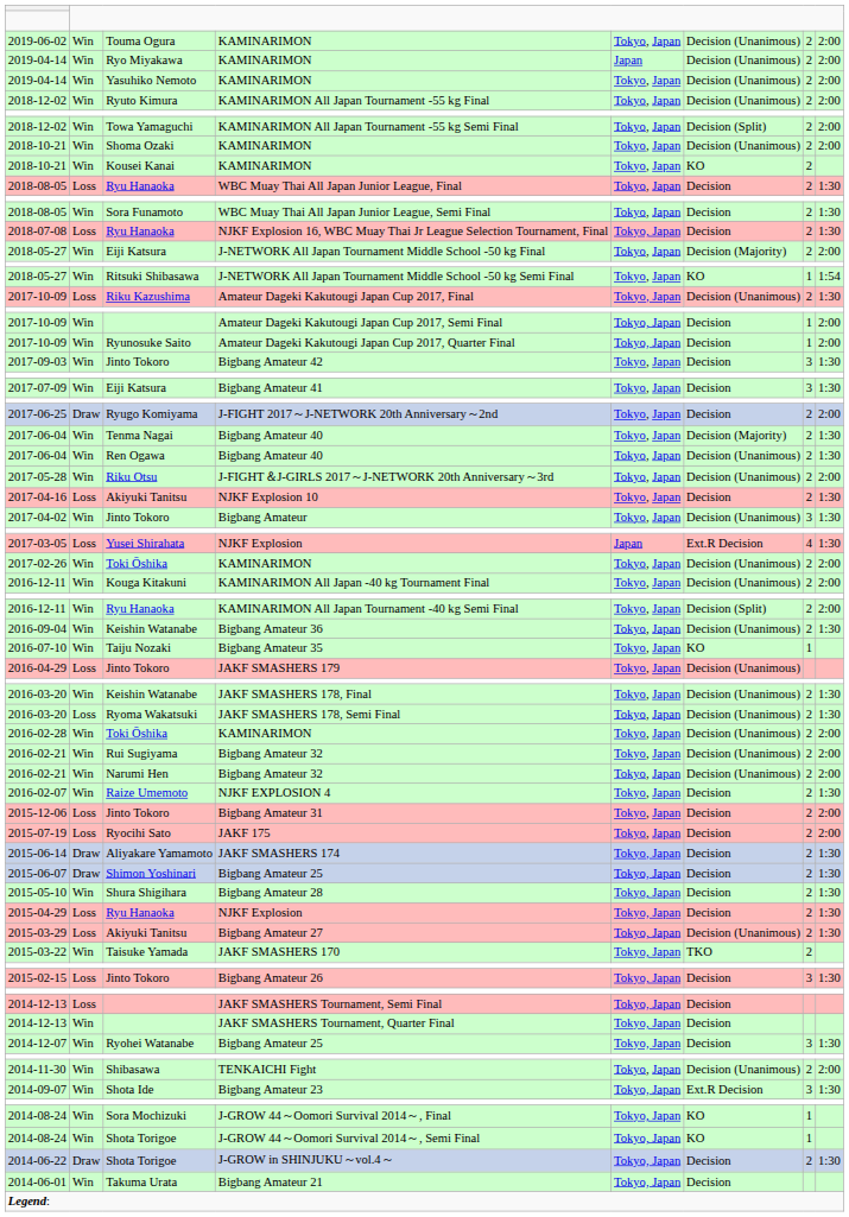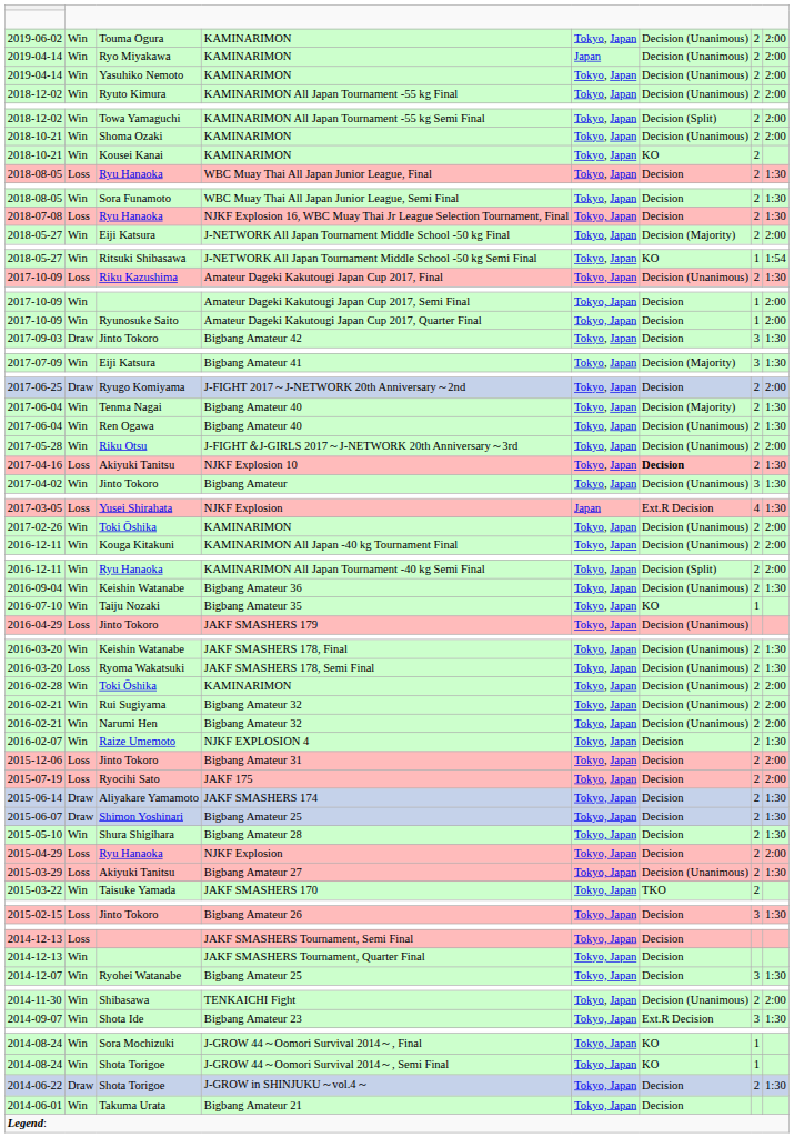 <table class="wikitable mw-collapsible mw-collapsed">
 <tr>
 <th></th>
 </tr>
 <tr>
 <td><br></td>
 </tr>
 <tr style="background:#cfc;">
 <td>2019-06-02</td>
 <td>Win</td>
 <td align=left> Touma Ogura</td>
 <td>KAMINARIMON</td>
 <td><a href='#'>Tokyo</a>, <a href='#'>Japan</a></td>
 <td>Decision (Unanimous)</td>
 <td>2</td>
 <td>2:00</td>
 </tr>
 <tr style="background:#cfc;">
 <td>2019-04-14</td>
 <td>Win</td>
 <td align=left> Ryo Miyakawa</td>
 <td>KAMINARIMON</td>
 <td><a href='#'>Japan</a></td>
 <td>Decision (Unanimous)</td>
 <td>2</td>
 <td>2:00</td>
 </tr>
 <tr style="background:#cfc;">
 <td>2019-04-14</td>
 <td>Win</td>
 <td align=left> Yasuhiko Nemoto</td>
 <td>KAMINARIMON</td>
 <td><a href='#'>Tokyo</a>, <a href='#'>Japan</a></td>
 <td>Decision (Unanimous)</td>
 <td>2</td>
 <td>2:00</td>
 </tr>
 <tr style="background:#cfc;">
 <td>2018-12-02</td>
 <td>Win</td>
 <td align=left> Ryuto Kimura</td>
 <td>KAMINARIMON All Japan Tournament -55 kg Final</td>
 <td><a href='#'>Tokyo</a>, <a href='#'>Japan</a></td>
 <td>Decision (Unanimous)</td>
 <td>2</td>
 <td>2:00</td>
 </tr>
 <tr>
 <th style=background:white colspan=9></th>
 </tr>
 <tr style="background:#cfc;">
 <td>2018-12-02</td>
 <td>Win</td>
 <td align=left> Towa Yamaguchi</td>
 <td>KAMINARIMON All Japan Tournament -55 kg Semi Final</td>
 <td><a href='#'>Tokyo</a>, <a href='#'>Japan</a></td>
 <td>Decision (Split)</td>
 <td>2</td>
 <td>2:00</td>
 </tr>
 <tr style="background:#cfc;">
 <td>2018-10-21</td>
 <td>Win</td>
 <td align=left> Shoma Ozaki</td>
 <td>KAMINARIMON</td>
 <td><a href='#'>Tokyo</a>, <a href='#'>Japan</a></td>
 <td>Decision (Unanimous)</td>
 <td>2</td>
 <td>2:00</td>
 </tr>
 <tr style="background:#cfc;">
 <td>2018-10-21</td>
 <td>Win</td>
 <td align=left> Kousei Kanai</td>
 <td>KAMINARIMON</td>
 <td><a href='#'>Tokyo</a>, <a href='#'>Japan</a></td>
 <td>KO</td>
 <td>2</td>
 <td></td>
 </tr>
 <tr style="background:#fbb;">
 <td>2018-08-05</td>
 <td>Loss</td>
 <td align=left> <a href='#'>Ryu Hanaoka</a></td>
 <td>WBC Muay Thai All Japan Junior League, Final</td>
 <td><a href='#'>Tokyo</a>, <a href='#'>Japan</a></td>
 <td>Decision</td>
 <td>2</td>
 <td>1:30</td>
 </tr>
 <tr>
 <th style=background:white colspan=9></th>
 </tr>
 <tr style="background:#cfc;">
 <td>2018-08-05</td>
 <td>Win</td>
 <td align=left> Sora Funamoto</td>
 <td>WBC Muay Thai All Japan Junior League, Semi Final</td>
 <td><a href='#'>Tokyo</a>, <a href='#'>Japan</a></td>
 <td>Decision</td>
 <td>2</td>
 <td>1:30</td>
 </tr>
 <tr style="background:#fbb;">
 <td>2018-07-08</td>
 <td>Loss</td>
 <td align=left> <a href='#'>Ryu Hanaoka</a></td>
 <td>NJKF Explosion 16, WBC Muay Thai Jr League Selection Tournament, Final</td>
 <td><a href='#'>Tokyo, Japan</a></td>
 <td>Decision</td>
 <td>2</td>
 <td>1:30</td>
 </tr>
 <tr style="background:#cfc;">
 <td>2018-05-27</td>
 <td>Win</td>
 <td align=left> Eiji Katsura</td>
 <td>J-NETWORK All Japan Tournament Middle School -50 kg Final</td>
 <td><a href='#'>Tokyo</a>, <a href='#'>Japan</a></td>
 <td>Decision (Majority)</td>
 <td>2</td>
 <td>2:00</td>
 </tr>
 <tr>
 <th style=background:white colspan=9></th>
 </tr>
 <tr style="background:#cfc;">
 <td>2018-05-27</td>
 <td>Win</td>
 <td align=left> Ritsuki Shibasawa</td>
 <td>J-NETWORK All Japan Tournament Middle School -50 kg Semi Final</td>
 <td><a href='#'>Tokyo</a>, <a href='#'>Japan</a></td>
 <td>KO</td>
 <td>1</td>
 <td>1:54</td>
 </tr>
 <tr style="background:#fbb;">
 <td>2017-10-09</td>
 <td>Loss</td>
 <td align=left> <a href='#'>Riku Kazushima</a></td>
 <td>Amateur Dageki Kakutougi Japan Cup 2017, Final</td>
 <td><a href='#'>Tokyo, Japan</a></td>
 <td>Decision (Unanimous)</td>
 <td>2</td>
 <td>1:30</td>
 </tr>
 <tr>
 <th style=background:white colspan=9></th>
 </tr>
 <tr style="background:#cfc;">
 <td>2017-10-09</td>
 <td>Win</td>
 <td align=left></td>
 <td>Amateur Dageki Kakutougi Japan Cup 2017, Semi Final</td>
 <td><a href='#'>Tokyo, Japan</a></td>
 <td>Decision</td>
 <td>1</td>
 <td>2:00</td>
 </tr>
 <tr style="background:#cfc;">
 <td>2017-10-09</td>
 <td>Win</td>
 <td align=left> Ryunosuke Saito</td>
 <td>Amateur Dageki Kakutougi Japan Cup 2017, Quarter Final</td>
 <td><a href='#'>Tokyo, Japan</a></td>
 <td>Decision</td>
 <td>1</td>
 <td>2:00</td>
 </tr>
 <tr style="background:#cfc;">
 <td>2017-09-03</td>
-<td>Win</td>
+<td>Draw</td>
 <td align=left> Jinto Tokoro</td>
 <td>Bigbang Amateur 42</td>
 <td><a href='#'>Tokyo</a>, <a href='#'>Japan</a></td>
 <td>Decision</td>
 <td>3</td>
 <td>1:30</td>
 </tr>
 <tr>
 <th style=background:white colspan=9></th>
 </tr>
 <tr style="background:#cfc;">
 <td>2017-07-09</td>
 <td>Win</td>
 <td align=left> Eiji Katsura</td>
 <td>Bigbang Amateur 41</td>
 <td><a href='#'>Tokyo</a>, <a href='#'>Japan</a></td>
-<td>Decision</td>
+<td>Decision (Majority)</td>
 <td>3</td>
 <td>1:30</td>
 </tr>
 <tr>
 <th style=background:white colspan=9></th>
 </tr>
 <tr style="background:#c5d2ea;">
 <td>2017-06-25</td>
 <td>Draw</td>
 <td align=left> Ryugo Komiyama</td>
 <td>J-FIGHT 2017～J-NETWORK 20th Anniversary～2nd</td>
 <td><a href='#'>Tokyo</a>, <a href='#'>Japan</a></td>
 <td>Decision</td>
 <td>2</td>
 <td>2:00</td>
 </tr>
 <tr style="background:#cfc;">
 <td>2017-06-04</td>
 <td>Win</td>
 <td align=left> Tenma Nagai</td>
 <td>Bigbang Amateur 40</td>
 <td><a href='#'>Tokyo</a>, <a href='#'>Japan</a></td>
 <td>Decision (Majority)</td>
 <td>2</td>
 <td>1:30</td>
 </tr>
 <tr style="background:#cfc;">
 <td>2017-06-04</td>
 <td>Win</td>
 <td align=left> Ren Ogawa</td>
 <td>Bigbang Amateur 40</td>
 <td><a href='#'>Tokyo</a>, <a href='#'>Japan</a></td>
 <td>Decision (Unanimous)</td>
 <td>2</td>
 <td>1:30</td>
 </tr>
 <tr style="background:#cfc;">
 <td>2017-05-28</td>
 <td>Win</td>
 <td align=left> <a href='#'>Riku Otsu</a></td>
 <td>J-FIGHT＆J-GIRLS 2017～J-NETWORK 20th Anniversary～3rd</td>
 <td><a href='#'>Tokyo</a>, <a href='#'>Japan</a></td>
 <td>Decision (Unanimous)</td>
 <td>2</td>
 <td>2:00</td>
 </tr>
 <tr style="background:#fbb;">
 <td>2017-04-16</td>
 <td>Loss</td>
 <td align=left> Akiyuki Tanitsu</td>
 <td>NJKF Explosion 10</td>
 <td><a href='#'>Tokyo</a>, <a href='#'>Japan</a></td>
-<td>Decision</td>
+<td><strong>Decision</strong></td>
 <td>2</td>
 <td>1:30</td>
 </tr>
 <tr style="background:#cfc;">
 <td>2017-04-02</td>
 <td>Win</td>
 <td align=left> Jinto Tokoro</td>
 <td>Bigbang Amateur</td>
 <td><a href='#'>Tokyo</a>, <a href='#'>Japan</a></td>
 <td>Decision (Unanimous)</td>
 <td>3</td>
 <td>1:30</td>
 </tr>
 <tr>
 <th style=background:white colspan=9></th>
 </tr>
 <tr style="background:#fbb;">
 <td>2017-03-05</td>
 <td>Loss</td>
 <td align=left> <a href='#'>Yusei Shirahata</a></td>
 <td>NJKF Explosion</td>
 <td><a href='#'>Japan</a></td>
 <td>Ext.R Decision</td>
 <td>4</td>
 <td>1:30</td>
 </tr>
 <tr style="background:#cfc;">
 <td>2017-02-26</td>
 <td>Win</td>
 <td align=left> <a href='#'>Toki Ōshika</a></td>
 <td>KAMINARIMON</td>
 <td><a href='#'>Tokyo</a>, <a href='#'>Japan</a></td>
 <td>Decision (Unanimous)</td>
 <td>2</td>
 <td>2:00</td>
 </tr>
 <tr style="background:#cfc;">
 <td>2016-12-11</td>
 <td>Win</td>
 <td align=left> Kouga Kitakuni</td>
 <td>KAMINARIMON All Japan -40 kg Tournament Final</td>
 <td><a href='#'>Tokyo</a>, <a href='#'>Japan</a></td>
 <td>Decision (Unanimous)</td>
 <td>2</td>
 <td>2:00</td>
 </tr>
 <tr>
 <th style=background:white colspan=9></th>
 </tr>
 <tr style="background:#cfc;">
 <td>2016-12-11</td>
 <td>Win</td>
 <td align=left> <a href='#'>Ryu Hanaoka</a></td>
 <td>KAMINARIMON All Japan Tournament -40 kg Semi Final</td>
 <td><a href='#'>Tokyo</a>, <a href='#'>Japan</a></td>
 <td>Decision (Split)</td>
 <td>2</td>
 <td>2:00</td>
 </tr>
 <tr style="background:#cfc;">
 <td>2016-09-04</td>
 <td>Win</td>
 <td align=left> Keishin Watanabe</td>
 <td>Bigbang Amateur 36</td>
 <td><a href='#'>Tokyo</a>, <a href='#'>Japan</a></td>
 <td>Decision (Unanimous)</td>
 <td>2</td>
 <td>1:30</td>
 </tr>
 <tr style="background:#cfc;">
 <td>2016-07-10</td>
 <td>Win</td>
 <td align=left> Taiju Nozaki</td>
 <td>Bigbang Amateur 35</td>
 <td><a href='#'>Tokyo</a>, <a href='#'>Japan</a></td>
 <td>KO</td>
 <td>1</td>
 <td></td>
 </tr>
 <tr style="background:#fbb;">
 <td>2016-04-29</td>
 <td>Loss</td>
 <td align=left> Jinto Tokoro</td>
 <td>JAKF SMASHERS 179</td>
 <td><a href='#'>Tokyo</a>, <a href='#'>Japan</a></td>
 <td>Decision (Unanimous)</td>
 <td></td>
 <td></td>
 </tr>
 <tr>
 <th style=background:white colspan=9></th>
 </tr>
 <tr style="background:#cfc;">
 <td>2016-03-20</td>
 <td>Win</td>
 <td align=left> Keishin Watanabe</td>
 <td>JAKF SMASHERS 178, Final</td>
 <td><a href='#'>Tokyo</a>, <a href='#'>Japan</a></td>
 <td>Decision (Unanimous)</td>
 <td>2</td>
 <td>1:30</td>
 </tr>
 <tr style="background:#cfc;">
 <td>2016-03-20</td>
 <td>Loss</td>
 <td align=left> Ryoma Wakatsuki</td>
 <td>JAKF SMASHERS 178, Semi Final</td>
 <td><a href='#'>Tokyo</a>, <a href='#'>Japan</a></td>
 <td>Decision (Unanimous)</td>
 <td>2</td>
 <td>1:30</td>
 </tr>
 <tr style="background:#cfc;">
 <td>2016-02-28</td>
 <td>Win</td>
 <td align=left> <a href='#'>Toki Ōshika</a></td>
 <td>KAMINARIMON</td>
 <td><a href='#'>Tokyo</a>, <a href='#'>Japan</a></td>
 <td>Decision (Unanimous)</td>
 <td>2</td>
 <td>2:00</td>
 </tr>
 <tr style="background:#cfc;">
 <td>2016-02-21</td>
 <td>Win</td>
 <td align=left> Rui Sugiyama</td>
 <td>Bigbang Amateur 32</td>
 <td><a href='#'>Tokyo</a>, <a href='#'>Japan</a></td>
 <td>Decision (Unanimous)</td>
 <td>2</td>
 <td>2:00</td>
 </tr>
 <tr style="background:#cfc;">
 <td>2016-02-21</td>
 <td>Win</td>
 <td align=left> Narumi Hen</td>
 <td>Bigbang Amateur 32</td>
 <td><a href='#'>Tokyo</a>, <a href='#'>Japan</a></td>
 <td>Decision (Unanimous)</td>
 <td>2</td>
 <td>2:00</td>
 </tr>
 <tr style="background:#cfc;">
 <td>2016-02-07</td>
 <td>Win</td>
 <td align=left> <a href='#'>Raize Umemoto</a></td>
 <td>NJKF EXPLOSION 4</td>
 <td><a href='#'>Tokyo</a>, <a href='#'>Japan</a></td>
 <td>Decision</td>
 <td>2</td>
 <td>1:30</td>
 </tr>
 <tr style="background:#fbb;">
 <td>2015-12-06</td>
 <td>Loss</td>
 <td align=left> Jinto Tokoro</td>
 <td>Bigbang Amateur 31</td>
 <td><a href='#'>Tokyo</a>, <a href='#'>Japan</a></td>
 <td>Decision</td>
 <td>2</td>
 <td>2:00</td>
 </tr>
 <tr style="background:#fbb;">
 <td>2015-07-19</td>
 <td>Loss</td>
 <td align=left> Ryocihi Sato</td>
 <td>JAKF 175</td>
 <td><a href='#'>Tokyo</a>, <a href='#'>Japan</a></td>
 <td>Decision</td>
 <td>2</td>
 <td>2:00</td>
 </tr>
 <tr style="background:#c5d2ea;">
 <td>2015-06-14</td>
 <td>Draw</td>
 <td align=left> Aliyakare Yamamoto</td>
 <td>JAKF SMASHERS 174</td>
 <td><a href='#'>Tokyo, Japan</a></td>
 <td>Decision</td>
 <td>2</td>
 <td>1:30</td>
 </tr>
 <tr style="background:#c5d2ea;">
 <td>2015-06-07</td>
 <td>Draw</td>
 <td align=left> <a href='#'>Shimon Yoshinari</a></td>
 <td>Bigbang Amateur 25</td>
 <td><a href='#'>Tokyo, Japan</a></td>
 <td>Decision</td>
 <td>2</td>
 <td>1:30</td>
 </tr>
 <tr style="background:#cfc;">
 <td>2015-05-10</td>
 <td>Win</td>
 <td align="left"> Shura Shigihara</td>
 <td>Bigbang Amateur 28</td>
 <td><a href='#'>Tokyo, Japan</a></td>
 <td>Decision</td>
 <td>2</td>
 <td>1:30</td>
 </tr>
 <tr style="background:#fbb;">
 <td>2015-04-29</td>
 <td>Loss</td>
 <td align=left> <a href='#'>Ryu Hanaoka</a></td>
 <td>NJKF Explosion</td>
 <td><a href='#'>Tokyo, Japan</a></td>
 <td>Decision</td>
 <td>2</td>
-<td>1:30</td>
+<td>2:00</td>
 </tr>
 <tr style="background:#fbb;">
 <td>2015-03-29</td>
 <td>Loss</td>
 <td align="left"> Akiyuki Tanitsu</td>
 <td>Bigbang Amateur 27</td>
 <td><a href='#'>Tokyo, Japan</a></td>
 <td>Decision (Unanimous)</td>
 <td>2</td>
 <td>1:30</td>
 </tr>
 <tr style="background:#cfc;">
 <td>2015-03-22</td>
 <td>Win</td>
 <td align=left> Taisuke Yamada</td>
 <td>JAKF SMASHERS 170</td>
 <td><a href='#'>Tokyo, Japan</a></td>
 <td>TKO</td>
 <td>2</td>
 <td></td>
 </tr>
 <tr>
 <th style=background:white colspan=9></th>
 </tr>
 <tr style="background:#fbb;">
 <td>2015-02-15</td>
 <td>Loss</td>
 <td align=left> Jinto Tokoro</td>
 <td>Bigbang Amateur 26</td>
 <td><a href='#'>Tokyo, Japan</a></td>
 <td>Decision</td>
 <td>3</td>
 <td>1:30</td>
 </tr>
 <tr>
 <th style=background:white colspan=9></th>
 </tr>
 <tr style="background:#fbb;">
 <td>2014-12-13</td>
 <td>Loss</td>
 <td align=left></td>
 <td>JAKF SMASHERS Tournament, Semi Final</td>
 <td><a href='#'>Tokyo, Japan</a></td>
 <td>Decision</td>
 <td></td>
 <td></td>
 </tr>
 <tr style="background:#cfc;">
 <td>2014-12-13</td>
 <td>Win</td>
 <td align=left></td>
 <td>JAKF SMASHERS Tournament, Quarter Final</td>
 <td><a href='#'>Tokyo, Japan</a></td>
 <td>Decision</td>
 <td></td>
 <td></td>
 </tr>
 <tr style="background:#cfc;">
 <td>2014-12-07</td>
 <td>Win</td>
 <td align="left"> Ryohei Watanabe</td>
 <td>Bigbang Amateur 25</td>
 <td><a href='#'>Tokyo, Japan</a></td>
 <td>Decision</td>
 <td>3</td>
 <td>1:30</td>
 </tr>
 <tr>
 <th style=background:white colspan=9></th>
 </tr>
 <tr style="background:#cfc;">
 <td>2014-11-30</td>
 <td>Win</td>
 <td align=left> Shibasawa</td>
 <td>TENKAICHI Fight</td>
 <td><a href='#'>Tokyo</a>, <a href='#'>Japan</a></td>
 <td>Decision (Unanimous)</td>
 <td>2</td>
 <td>2:00</td>
 </tr>
 <tr style="background:#cfc;">
 <td>2014-09-07</td>
 <td>Win</td>
 <td align="left"> Shota Ide</td>
 <td>Bigbang Amateur 23</td>
 <td><a href='#'>Tokyo, Japan</a></td>
 <td>Ext.R Decision</td>
 <td>3</td>
 <td>1:30</td>
 </tr>
 <tr>
 <th style=background:white colspan=9></th>
 </tr>
 <tr style="background:#cfc;">
 <td>2014-08-24</td>
 <td>Win</td>
 <td align=left> Sora Mochizuki</td>
 <td>J-GROW 44～Oomori Survival 2014～, Final</td>
 <td><a href='#'>Tokyo, Japan</a></td>
 <td>KO</td>
 <td>1</td>
 <td></td>
 </tr>
 <tr style="background:#cfc;">
 <td>2014-08-24</td>
 <td>Win</td>
 <td align=left> Shota Torigoe</td>
 <td>J-GROW 44～Oomori Survival 2014～, Semi Final</td>
 <td><a href='#'>Tokyo, Japan</a></td>
 <td>KO</td>
 <td>1</td>
 <td></td>
 </tr>
 <tr style="background:#c5d2ea;">
 <td>2014-06-22</td>
 <td>Draw</td>
 <td align=left> Shota Torigoe</td>
 <td>J-GROW in SHINJUKU～vol.4～</td>
 <td><a href='#'>Tokyo, Japan</a></td>
 <td>Decision</td>
 <td>2</td>
 <td>1:30</td>
 </tr>
 <tr style="background:#cfc;">
 <td>2014-06-01</td>
 <td>Win</td>
 <td align=left> Takuma Urata</td>
 <td>Bigbang Amateur 21</td>
 <td><a href='#'>Tokyo, Japan</a></td>
 <td>Decision</td>
 <td></td>
 <td></td>
 </tr>
 <tr>
 <td colspan=9><strong><em>Legend</em></strong>:    <br></td>
 </tr>
 </table>
